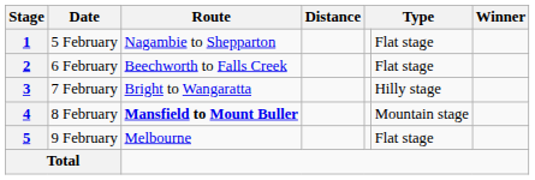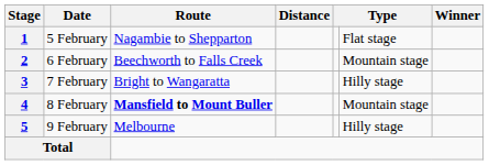 <table class="wikitable">
 <tr>
 <th scope="col">Stage</th>
 <th scope="col">Date</th>
 <th scope="col">Route</th>
 <th scope="col">Distance</th>
 <th colspan="2" scope="col">Type</th>
 <th scope="col">Winner</th>
 </tr>
 <tr>
 <th scope="row"><a href='#'>1</a></th>
 <td>5 February</td>
 <td><a href='#'>Nagambie</a> to <a href='#'>Shepparton</a></td>
 <td style="text-align:center;"></td>
 <td></td>
 <td>Flat stage</td>
 <td></td>
 </tr>
 <tr>
 <th scope="row"><a href='#'>2</a></th>
 <td>6 February</td>
 <td><a href='#'>Beechworth</a> to <a href='#'>Falls Creek</a></td>
 <td style="text-align:center;"></td>
 <td></td>
-<td>Flat stage</td>
+<td>Mountain stage</td>
 <td></td>
 </tr>
 <tr>
 <th scope="row"><a href='#'>3</a></th>
 <td>7 February</td>
 <td><a href='#'>Bright</a> to <a href='#'>Wangaratta</a></td>
 <td style="text-align:center;"></td>
 <td></td>
 <td>Hilly stage</td>
 <td></td>
 </tr>
 <tr>
 <th scope="row"><a href='#'>4</a></th>
 <td>8 February</td>
 <td><strong><a href='#'>Mansfield</a> to <a href='#'>Mount Buller</a></strong></td>
 <td style="text-align:center;"></td>
 <td></td>
 <td>Mountain stage</td>
 <td></td>
 </tr>
 <tr>
 <th scope="row"><a href='#'>5</a></th>
 <td>9 February</td>
 <td><a href='#'>Melbourne</a></td>
 <td style="text-align:center;"></td>
 <td></td>
-<td>Flat stage</td>
+<td>Hilly stage</td>
 <td></td>
 </tr>
 <tr>
 <th colspan="2">Total</th>
 <td colspan="5" style="text-align:center;"></td>
 </tr>
 </table>
